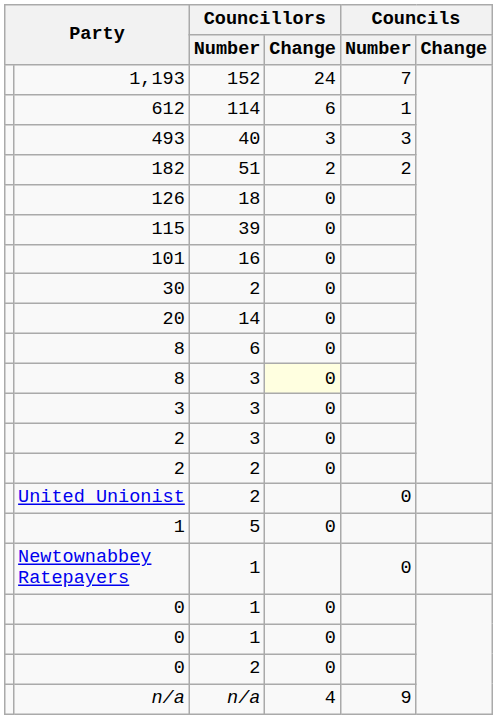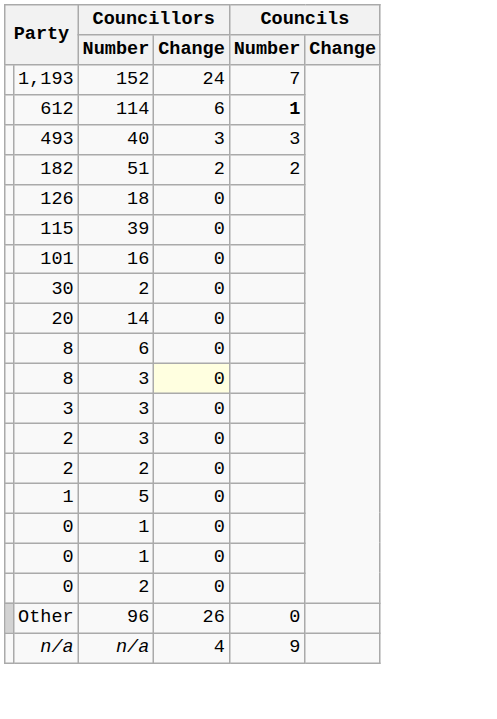 <table class="wikitable" style="text-align:right; font-size:95%;">
 <tr border=1 cellspacing=0 cellpadding=5>
 <th colspan="2" rowspan="2" align="center">Party</th>
 <th colspan="2" valign="top">Councillors</th>
 <th colspan="2" valign="top">Councils</th>
 </tr>
 <tr>
 <th valign="top">Number</th>
 <th valign="top">Change</th>
 <th valign="top">Number</th>
 <th valign="top">Change</th>
 </tr>
 <tr>
 <td></td>
 <td align="right">1,193</td>
 <td align="right">152</td>
 <td align="right">24</td>
 <td align="right">7</td>
 </tr>
 <tr>
 <td></td>
 <td align="right">612</td>
 <td align="right">114</td>
 <td align="right">6</td>
-<td align="right">1</td>
+<td align="right"><strong>1</strong></td>
 </tr>
 <tr>
 <td></td>
 <td align="right">493</td>
 <td align="right">40</td>
 <td align="right">3</td>
 <td align="right">3</td>
 </tr>
 <tr>
 <td></td>
 <td align="right">182</td>
 <td align="right">51</td>
 <td align="right">2</td>
 <td align="right">2</td>
 </tr>
 <tr>
 <td></td>
 <td align="right">126</td>
 <td align="right">18</td>
 <td align="right">0</td>
 <td align="right"></td>
 </tr>
 <tr>
 <td></td>
 <td align="right">115</td>
 <td align="right">39</td>
 <td align="right">0</td>
 <td align="right"></td>
 </tr>
 <tr>
 <td></td>
 <td align="right">101</td>
 <td align="right">16</td>
 <td align="right">0</td>
 <td align="right"></td>
 </tr>
 <tr>
 <td></td>
 <td align="right">30</td>
 <td align="right">2</td>
 <td align="right">0</td>
 <td align="right"></td>
 </tr>
 <tr>
 <td></td>
 <td align="right">20</td>
 <td align="right">14</td>
 <td align="right">0</td>
 <td align="right"></td>
 </tr>
 <tr>
 <td></td>
 <td align="right">8</td>
 <td align="right">6</td>
 <td align="right">0</td>
 <td align="right"></td>
 </tr>
 <tr>
 <td></td>
 <td align="right">8</td>
 <td align="right">3</td>
 <td align="right" style="background: lightyellow;">0</td>
 <td align="right"></td>
 </tr>
 <tr>
 <td></td>
 <td align="right">3</td>
 <td align="right">3</td>
 <td align="right">0</td>
 <td align="right"></td>
 </tr>
 <tr>
 <td></td>
 <td align="right">2</td>
 <td align="right">3</td>
 <td align="right">0</td>
 <td align="right"></td>
 </tr>
 <tr>
 <td></td>
 <td align="right">2</td>
 <td align="right">2</td>
 <td align="right">0</td>
 <td align="right"></td>
 </tr>
 <tr>
 <td></td>
-<td align="left"><a href='#'>United Unionist</a></td>
-<td align="right">2</td>
-<td align="right"></td>
-<td align="right">0</td>
-<td align="right"></td>
-</tr>
-<tr>
-<td></td>
 <td align="right">1</td>
 <td align="right">5</td>
-<td align="right">0</td>
-<td align="right"></td>
-</tr>
-<tr>
-<td></td>
-<td align="left"><a href='#'>Newtownabbey <br> Ratepayers</a></td>
-<td align="right">1</td>
-<td align="right"></td>
 <td align="right">0</td>
 <td align="right"></td>
 </tr>
 <tr>
 <td></td>
 <td align="right">0</td>
 <td align="right">1</td>
 <td align="right">0</td>
 <td align="right"></td>
 </tr>
 <tr>
 <td></td>
 <td align="right">0</td>
 <td align="right">1</td>
 <td align="right">0</td>
 <td align="right"></td>
 </tr>
 <tr>
 <td></td>
 <td align="right">0</td>
 <td align="right">2</td>
 <td align="right">0</td>
 <td align="right"></td>
 </tr>
 <tr>
+<td bgcolor="#d3d3d3"></td>
+<td align="left">Other</td>
+<td align="right">96</td>
+<td align="right">26</td>
+<td align="right">0</td>
+<td align="right"></td>
+</tr>
+<tr>
 <td></td>
 <td align="right"><em>n/a</em></td>
 <td align="right"><em>n/a</em></td>
 <td align="right">4</td>
 <td align="right">9</td>
 </tr>
 </table>
